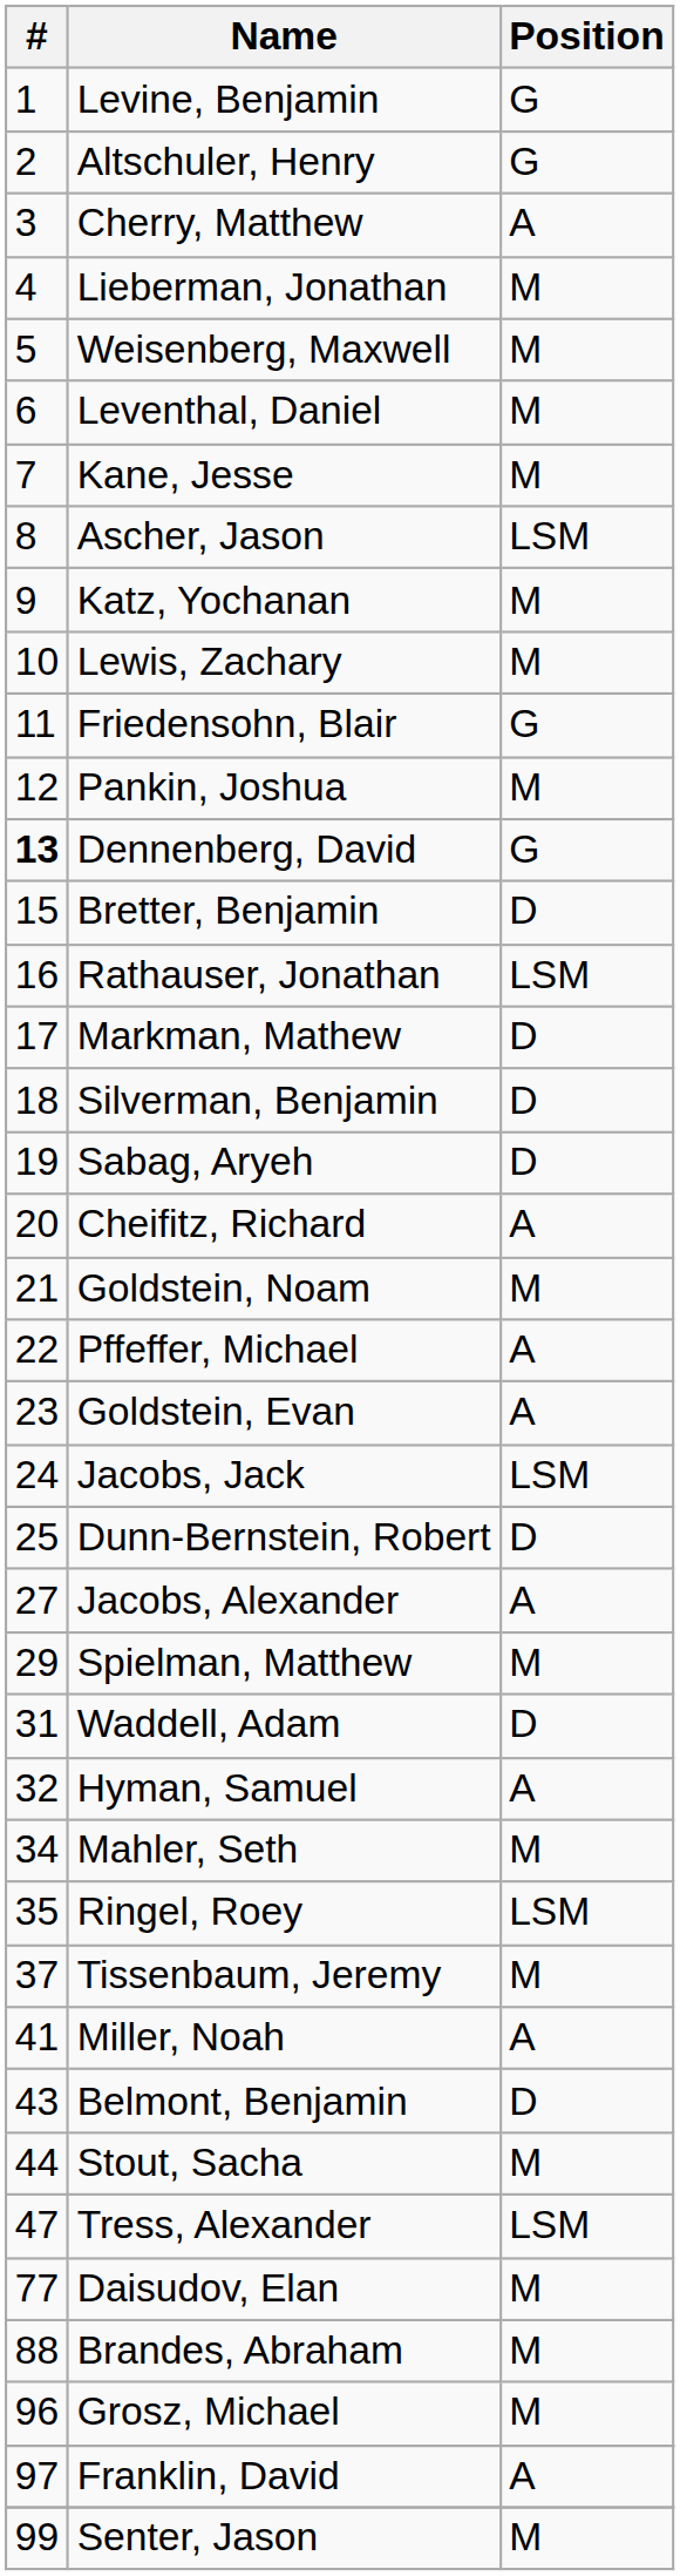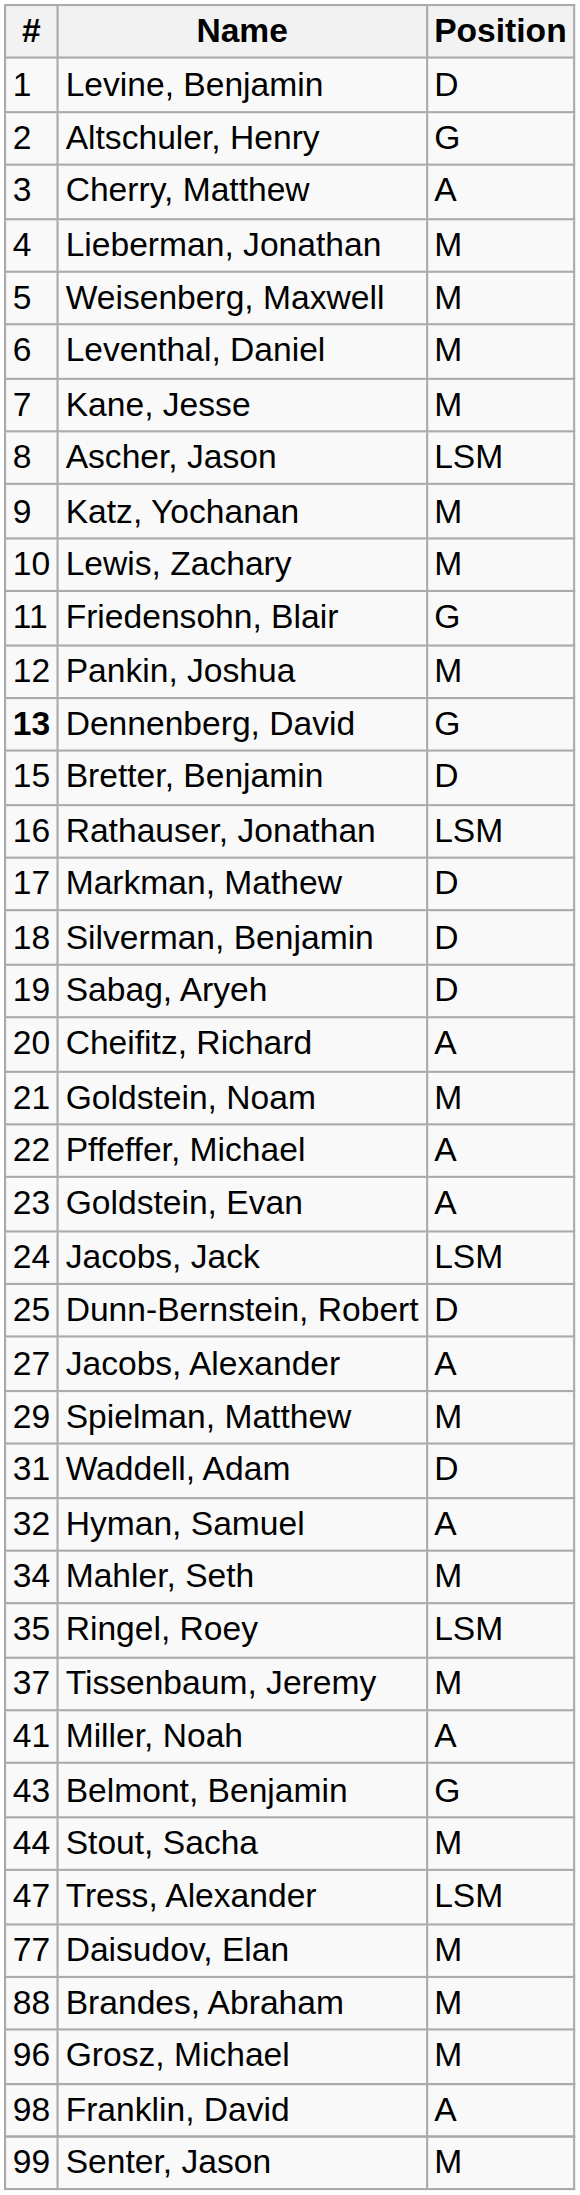 <table class="wikitable">
 <tr>
 <th>#</th>
 <th>Name</th>
 <th>Position</th>
 </tr>
 <tr>
 <td>1</td>
 <td>Levine, Benjamin</td>
-<td>G</td>
+<td>D</td>
 </tr>
 <tr>
 <td>2</td>
 <td>Altschuler, Henry</td>
 <td>G</td>
 </tr>
 <tr>
 <td>3</td>
 <td>Cherry, Matthew</td>
 <td>A</td>
 </tr>
 <tr>
 <td>4</td>
 <td>Lieberman, Jonathan</td>
 <td>M</td>
 </tr>
 <tr>
 <td>5</td>
 <td>Weisenberg, Maxwell</td>
 <td>M</td>
 </tr>
 <tr>
 <td>6</td>
 <td>Leventhal, Daniel</td>
 <td>M</td>
 </tr>
 <tr>
 <td>7</td>
 <td>Kane, Jesse</td>
 <td>M</td>
 </tr>
 <tr>
 <td>8</td>
 <td>Ascher, Jason</td>
 <td>LSM</td>
 </tr>
 <tr>
 <td>9</td>
 <td>Katz, Yochanan</td>
 <td>M</td>
 </tr>
 <tr>
 <td>10</td>
 <td>Lewis, Zachary</td>
 <td>M</td>
 </tr>
 <tr>
 <td>11</td>
 <td>Friedensohn, Blair</td>
 <td>G</td>
 </tr>
 <tr>
 <td>12</td>
 <td>Pankin, Joshua</td>
 <td>M</td>
 </tr>
 <tr>
 <td><strong>13</strong></td>
 <td>Dennenberg, David</td>
 <td>G</td>
 </tr>
 <tr>
 <td>15</td>
 <td>Bretter, Benjamin</td>
 <td>D</td>
 </tr>
 <tr>
 <td>16</td>
 <td>Rathauser, Jonathan</td>
 <td>LSM</td>
 </tr>
 <tr>
 <td>17</td>
 <td>Markman, Mathew</td>
 <td>D</td>
 </tr>
 <tr>
 <td>18</td>
 <td>Silverman, Benjamin</td>
 <td>D</td>
 </tr>
 <tr>
 <td>19</td>
 <td>Sabag, Aryeh</td>
 <td>D</td>
 </tr>
 <tr>
 <td>20</td>
 <td>Cheifitz, Richard</td>
 <td>A</td>
 </tr>
 <tr>
 <td>21</td>
 <td>Goldstein, Noam</td>
 <td>M</td>
 </tr>
 <tr>
 <td>22</td>
 <td>Pffeffer, Michael</td>
 <td>A</td>
 </tr>
 <tr>
 <td>23</td>
 <td>Goldstein, Evan</td>
 <td>A</td>
 </tr>
 <tr>
 <td>24</td>
 <td>Jacobs, Jack</td>
 <td>LSM</td>
 </tr>
 <tr>
 <td>25</td>
 <td>Dunn-Bernstein, Robert</td>
 <td>D</td>
 </tr>
 <tr>
 <td>27</td>
 <td>Jacobs, Alexander</td>
 <td>A</td>
 </tr>
 <tr>
 <td>29</td>
 <td>Spielman, Matthew</td>
 <td>M</td>
 </tr>
 <tr>
 <td>31</td>
 <td>Waddell, Adam</td>
 <td>D</td>
 </tr>
 <tr>
 <td>32</td>
 <td>Hyman, Samuel</td>
 <td>A</td>
 </tr>
 <tr>
 <td>34</td>
 <td>Mahler, Seth</td>
 <td>M</td>
 </tr>
 <tr>
 <td>35</td>
 <td>Ringel, Roey</td>
 <td>LSM</td>
 </tr>
 <tr>
 <td>37</td>
 <td>Tissenbaum, Jeremy</td>
 <td>M</td>
 </tr>
 <tr>
 <td>41</td>
 <td>Miller, Noah</td>
 <td>A</td>
 </tr>
 <tr>
 <td>43</td>
 <td>Belmont, Benjamin</td>
-<td>D</td>
+<td>G</td>
 </tr>
 <tr>
 <td>44</td>
 <td>Stout, Sacha</td>
 <td>M</td>
 </tr>
 <tr>
 <td>47</td>
 <td>Tress, Alexander</td>
 <td>LSM</td>
 </tr>
 <tr>
 <td>77</td>
 <td>Daisudov, Elan</td>
 <td>M</td>
 </tr>
 <tr>
 <td>88</td>
 <td>Brandes, Abraham</td>
 <td>M</td>
 </tr>
 <tr>
 <td>96</td>
 <td>Grosz, Michael</td>
 <td>M</td>
 </tr>
 <tr>
 </tr>
 <tr>
-<td>97</td>
+<td>98</td>
 <td>Franklin, David</td>
 <td>A</td>
 </tr>
 <tr>
 </tr>
 <tr>
 <td>99</td>
 <td>Senter, Jason</td>
 <td>M</td>
 </tr>
 </table>
